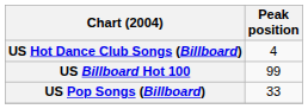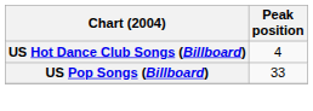 <table class="wikitable sortable plainrowheaders" border="1">
 <tr>
 <th scope="col">Chart (2004)</th>
 <th scope="col">Peak<br>position</th>
 </tr>
 <tr>
 <th scope="row">US <a href='#'>Hot Dance Club Songs</a> (<em><a href='#'>Billboard</a></em>)</th>
 <td align="center">4</td>
 </tr>
 <tr>
-<th scope="row">US <a href='#'><em>Billboard</em> Hot 100</a></th>
-<td align="center">99</td>
-</tr>
-<tr>
 <th scope="row">US <a href='#'>Pop Songs</a> (<em><a href='#'>Billboard</a></em>)</th>
 <td align="center">33</td>
 </tr>
 <tr>
 </tr>
 </table>
